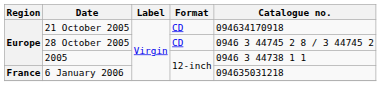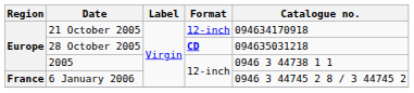 <table class="wikitable plainrowheaders">
 <tr>
 <th scope="col">Region</th>
 <th scope="col">Date</th>
 <th scope="col">Label</th>
 <th scope="col">Format</th>
 <th scope="col">Catalogue no.</th>
 </tr>
 <tr>
 <th scope="row" rowspan="3">Europe</th>
 <td>21 October 2005</td>
 <td rowspan="4"><a href='#'>Virgin</a></td>
-<td><a href='#'>CD</a></td>
+<td><a href='#'>12-inch</a> </td>
 <td>094634170918</td>
 </tr>
 <tr>
 <td>28 October 2005</td>
-<td><a href='#'>CD</a></td>
-<td>0946 3 44745 2 8 / 3 44745 2</td>
+<td><strong><a href='#'>CD</a></strong></td>
+<td>094635031218</td>
 </tr>
 <tr>
 <td>2005</td>
 <td rowspan="2">12-inch</td>
 <td>0946 3 44738 1 1</td>
 </tr>
 <tr>
 <th scope="row">France</th>
 <td>6 January 2006</td>
-<td>094635031218</td>
+<td>0946 3 44745 2 8 / 3 44745 2</td>
 </tr>
 <tr>
 </tr>
 </table>
